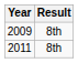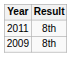 <table class="wikitable" style="text-align:center">
 <tr>
 <th>Year</th>
 <th>Result</th>
 </tr>
 <tr>
+<td>2011</td>
+<td>8th</td>
+</tr>
+<tr>
 <td>2009</td>
 <td>8th</td>
 </tr>
-<tr>
-<td>2011</td>
-<td>8th</td>
-</tr>
 </table>
